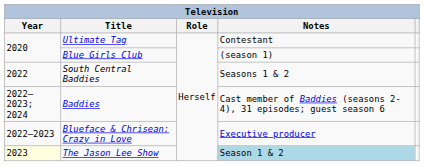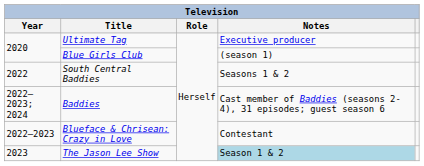 <table class="wikitable">
 <tr style="background:#ccc; text-align:center;">
 <th colspan="5" style="background: LightSteelBlue;">Television</th>
 </tr>
 <tr style="background:#ccc; text-align:center;">
 <th>Year</th>
 <th>Title</th>
 <th>Role</th>
 <th class="unsortable">Notes</th>
 <th></th>
 </tr>
 <tr>
 <td rowspan="2">2020</td>
 <td><em><a href='#'>Ultimate Tag</a></em></td>
 <td rowspan="6">Herself</td>
-<td>Contestant</td>
+<td><a href='#'>Executive producer</a></td>
 <td></td>
 </tr>
 <tr>
 <td><em><a href='#'>Blue Girls Club</a></em></td>
 <td>(season 1)</td>
 <td></td>
 </tr>
 <tr>
 <td>2022</td>
 <td><em>South Central Baddies </em></td>
 <td>Seasons 1 & 2</td>
 <td></td>
 </tr>
 <tr>
 <td rowspan="1">2022–2023; 2024</td>
 <td><em><a href='#'>Baddies</a></em></td>
 <td>Cast member of <em><a href='#'>Baddies</a></em> (seasons 2-4), 31 episodes; guest season 6</td>
 <td></td>
 </tr>
 <tr>
 <td rowspan="1">2022–2023</td>
 <td><em><a href='#'>Blueface & Chrisean: Crazy in Love</a></em></td>
-<td><a href='#'>Executive producer</a></td>
+<td>Contestant</td>
 <td></td>
 </tr>
 <tr>
-<td style="background: lightyellow;">2023</td>
+<td>2023</td>
 <td><em><a href='#'>The Jason Lee Show</a></em></td>
 <td style="background: lightblue;">Season 1 & 2</td>
 </tr>
 </table>
